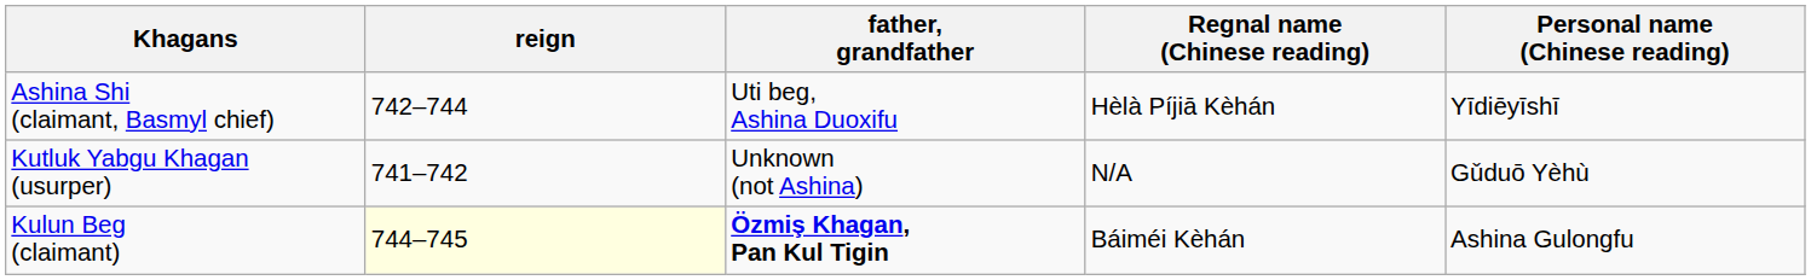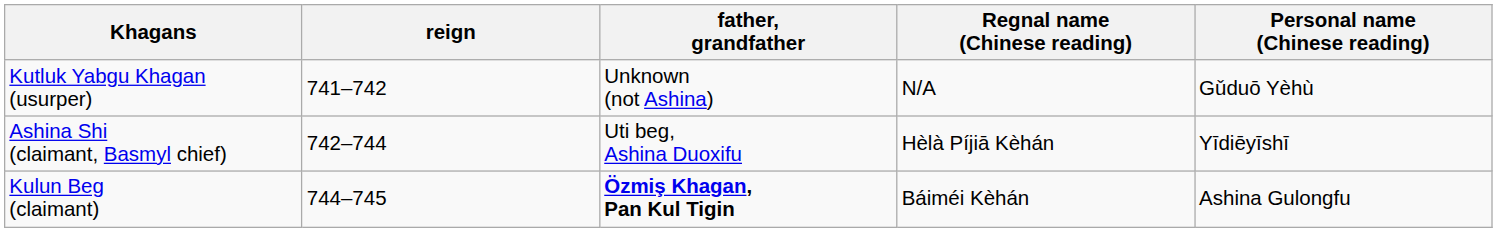 <table class="sortable wikitable">
 <tr>
 <th width="225">Khagans</th>
 <th width="225">reign</th>
 <th width="225">father,<br>grandfather</th>
 <th width="225">Regnal name<br>(Chinese reading)</th>
 <th width="225">Personal name<br>(Chinese reading)</th>
 </tr>
 <tr>
+<td><a href='#'>Kutluk Yabgu Khagan</a><br>(usurper)</td>
+<td>741–742</td>
+<td>Unknown<br>(not <a href='#'>Ashina</a>)</td>
+<td>N/A</td>
+<td>Gǔduō Yèhù</td>
+</tr>
+<tr>
 <td><a href='#'>Ashina Shi</a><br>(claimant, <a href='#'>Basmyl</a> chief)</td>
 <td>742–744</td>
 <td>Uti beg,<br><a href='#'>Ashina Duoxifu</a></td>
 <td>Hèlà Píjiā Kèhán</td>
 <td>Yīdiēyīshī</td>
 </tr>
 <tr>
-<td><a href='#'>Kutluk Yabgu Khagan</a><br>(usurper)</td>
-<td>741–742</td>
-<td>Unknown<br>(not <a href='#'>Ashina</a>)</td>
-<td>N/A</td>
-<td>Gǔduō Yèhù</td>
-</tr>
-<tr>
 <td><a href='#'>Kulun Beg</a><br>(claimant)</td>
-<td style="background: lightyellow;">744–745</td>
+<td>744–745</td>
 <td><strong><a href='#'>Özmiş Khagan</a>,<br>Pan Kul Tigin</strong></td>
 <td>Báiméi Kèhán</td>
 <td>Ashina Gulongfu</td>
 </tr>
 </table>
